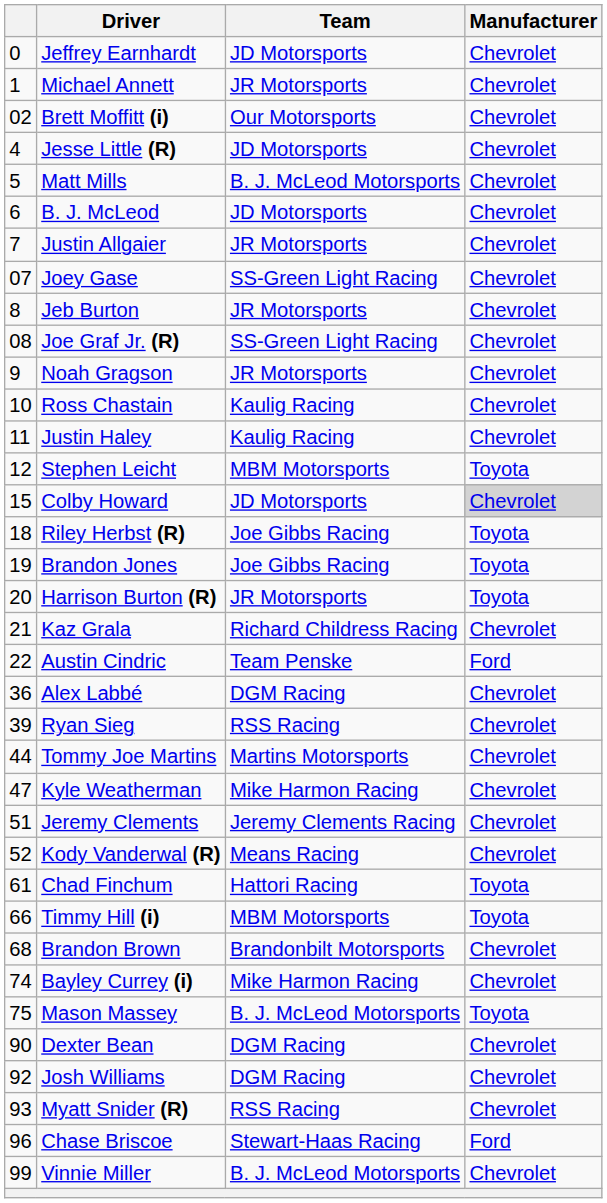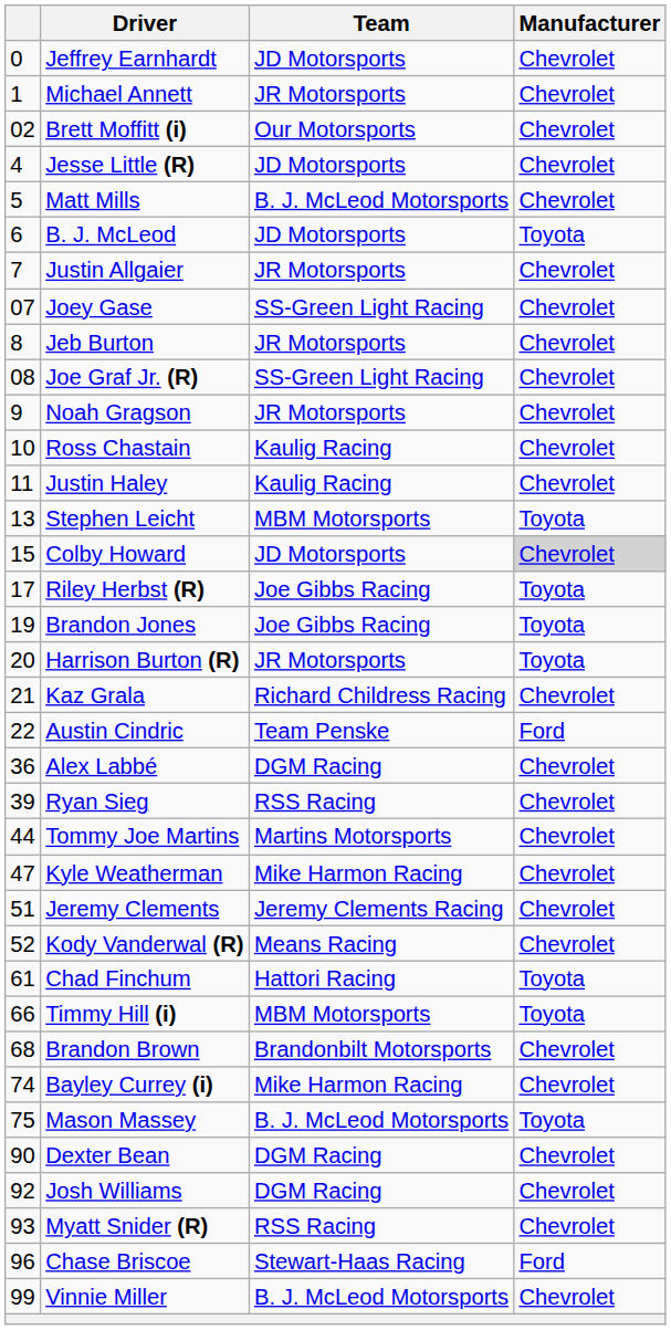 <table class="wikitable" style="font-size:95%">
 <tr>
 <th></th>
 <th>Driver</th>
 <th>Team</th>
 <th>Manufacturer</th>
 </tr>
 <tr>
 <td>0</td>
 <td><a href='#'>Jeffrey Earnhardt</a></td>
 <td><a href='#'>JD Motorsports</a></td>
 <td><a href='#'>Chevrolet</a></td>
 </tr>
 <tr>
 <td>1</td>
 <td><a href='#'>Michael Annett</a></td>
 <td><a href='#'>JR Motorsports</a></td>
 <td><a href='#'>Chevrolet</a></td>
 </tr>
 <tr>
 <td>02</td>
 <td><a href='#'>Brett Moffitt</a> <strong>(i)</strong></td>
 <td><a href='#'>Our Motorsports</a></td>
 <td><a href='#'>Chevrolet</a></td>
 </tr>
 <tr>
 <td>4</td>
 <td><a href='#'>Jesse Little</a> <strong>(R)</strong></td>
 <td><a href='#'>JD Motorsports</a></td>
 <td><a href='#'>Chevrolet</a></td>
 </tr>
 <tr>
 <td>5</td>
 <td><a href='#'>Matt Mills</a></td>
 <td><a href='#'>B. J. McLeod Motorsports</a></td>
 <td><a href='#'>Chevrolet</a></td>
 </tr>
 <tr>
 <td>6</td>
 <td><a href='#'>B. J. McLeod</a></td>
 <td><a href='#'>JD Motorsports</a></td>
-<td><a href='#'>Chevrolet</a></td>
+<td><a href='#'>Toyota</a></td>
 </tr>
 <tr>
 <td>7</td>
 <td><a href='#'>Justin Allgaier</a></td>
 <td><a href='#'>JR Motorsports</a></td>
 <td><a href='#'>Chevrolet</a></td>
 </tr>
 <tr>
 <td>07</td>
 <td><a href='#'>Joey Gase</a></td>
 <td><a href='#'>SS-Green Light Racing</a></td>
 <td><a href='#'>Chevrolet</a></td>
 </tr>
 <tr>
 <td>8</td>
 <td><a href='#'>Jeb Burton</a></td>
 <td><a href='#'>JR Motorsports</a></td>
 <td><a href='#'>Chevrolet</a></td>
 </tr>
 <tr>
 <td>08</td>
 <td><a href='#'>Joe Graf Jr.</a> <strong>(R)</strong></td>
 <td><a href='#'>SS-Green Light Racing</a></td>
 <td><a href='#'>Chevrolet</a></td>
 </tr>
 <tr>
 <td>9</td>
 <td><a href='#'>Noah Gragson</a></td>
 <td><a href='#'>JR Motorsports</a></td>
 <td><a href='#'>Chevrolet</a></td>
 </tr>
 <tr>
 <td>10</td>
 <td><a href='#'>Ross Chastain</a></td>
 <td><a href='#'>Kaulig Racing</a></td>
 <td><a href='#'>Chevrolet</a></td>
 </tr>
 <tr>
 <td>11</td>
 <td><a href='#'>Justin Haley</a></td>
 <td><a href='#'>Kaulig Racing</a></td>
 <td><a href='#'>Chevrolet</a></td>
 </tr>
 <tr>
-<td>12</td>
+<td>13</td>
 <td><a href='#'>Stephen Leicht</a></td>
 <td><a href='#'>MBM Motorsports</a></td>
 <td><a href='#'>Toyota</a></td>
 </tr>
 <tr>
 <td>15</td>
 <td><a href='#'>Colby Howard</a></td>
 <td><a href='#'>JD Motorsports</a></td>
 <td style="background: lightgrey;"><a href='#'>Chevrolet</a></td>
 </tr>
 <tr>
-<td>18</td>
+<td>17</td>
 <td><a href='#'>Riley Herbst</a> <strong>(R)</strong></td>
 <td><a href='#'>Joe Gibbs Racing</a></td>
 <td><a href='#'>Toyota</a></td>
 </tr>
 <tr>
 <td>19</td>
 <td><a href='#'>Brandon Jones</a></td>
 <td><a href='#'>Joe Gibbs Racing</a></td>
 <td><a href='#'>Toyota</a></td>
 </tr>
 <tr>
 <td>20</td>
 <td><a href='#'>Harrison Burton</a> <strong>(R)</strong></td>
 <td><a href='#'>JR Motorsports</a></td>
 <td><a href='#'>Toyota</a></td>
 </tr>
 <tr>
 <td>21</td>
 <td><a href='#'>Kaz Grala</a></td>
 <td><a href='#'>Richard Childress Racing</a></td>
 <td><a href='#'>Chevrolet</a></td>
 </tr>
 <tr>
 <td>22</td>
 <td><a href='#'>Austin Cindric</a></td>
 <td><a href='#'>Team Penske</a></td>
 <td><a href='#'>Ford</a></td>
 </tr>
 <tr>
 <td>36</td>
 <td><a href='#'>Alex Labbé</a></td>
 <td><a href='#'>DGM Racing</a></td>
 <td><a href='#'>Chevrolet</a></td>
 </tr>
 <tr>
 <td>39</td>
 <td><a href='#'>Ryan Sieg</a></td>
 <td><a href='#'>RSS Racing</a></td>
 <td><a href='#'>Chevrolet</a></td>
 </tr>
 <tr>
 <td>44</td>
 <td><a href='#'>Tommy Joe Martins</a></td>
 <td><a href='#'>Martins Motorsports</a></td>
 <td><a href='#'>Chevrolet</a></td>
 </tr>
 <tr>
 <td>47</td>
 <td><a href='#'>Kyle Weatherman</a></td>
 <td><a href='#'>Mike Harmon Racing</a></td>
 <td><a href='#'>Chevrolet</a></td>
 </tr>
 <tr>
 <td>51</td>
 <td><a href='#'>Jeremy Clements</a></td>
 <td><a href='#'>Jeremy Clements Racing</a></td>
 <td><a href='#'>Chevrolet</a></td>
 </tr>
 <tr>
 <td>52</td>
 <td><a href='#'>Kody Vanderwal</a> <strong>(R)</strong></td>
 <td><a href='#'>Means Racing</a></td>
 <td><a href='#'>Chevrolet</a></td>
 </tr>
 <tr>
 <td>61</td>
 <td><a href='#'>Chad Finchum</a></td>
 <td><a href='#'>Hattori Racing</a></td>
 <td><a href='#'>Toyota</a></td>
 </tr>
 <tr>
 <td>66</td>
 <td><a href='#'>Timmy Hill</a> <strong>(i)</strong></td>
 <td><a href='#'>MBM Motorsports</a></td>
 <td><a href='#'>Toyota</a></td>
 </tr>
 <tr>
 <td>68</td>
 <td><a href='#'>Brandon Brown</a></td>
 <td><a href='#'>Brandonbilt Motorsports</a></td>
 <td><a href='#'>Chevrolet</a></td>
 </tr>
 <tr>
 <td>74</td>
 <td><a href='#'>Bayley Currey</a> <strong>(i)</strong></td>
 <td><a href='#'>Mike Harmon Racing</a></td>
 <td><a href='#'>Chevrolet</a></td>
 </tr>
 <tr>
 <td>75</td>
 <td><a href='#'>Mason Massey</a></td>
 <td><a href='#'>B. J. McLeod Motorsports</a></td>
 <td><a href='#'>Toyota</a></td>
 </tr>
 <tr>
 <td>90</td>
 <td><a href='#'>Dexter Bean</a></td>
 <td><a href='#'>DGM Racing</a></td>
 <td><a href='#'>Chevrolet</a></td>
 </tr>
 <tr>
 <td>92</td>
 <td><a href='#'>Josh Williams</a></td>
 <td><a href='#'>DGM Racing</a></td>
 <td><a href='#'>Chevrolet</a></td>
 </tr>
 <tr>
 <td>93</td>
 <td><a href='#'>Myatt Snider</a> <strong>(R)</strong></td>
 <td><a href='#'>RSS Racing</a></td>
 <td><a href='#'>Chevrolet</a></td>
 </tr>
 <tr>
 <td>96</td>
 <td><a href='#'>Chase Briscoe</a></td>
 <td><a href='#'>Stewart-Haas Racing</a></td>
 <td><a href='#'>Ford</a></td>
 </tr>
 <tr>
 <td>99</td>
 <td><a href='#'>Vinnie Miller</a></td>
 <td><a href='#'>B. J. McLeod Motorsports</a></td>
 <td><a href='#'>Chevrolet</a></td>
 </tr>
 <tr>
 <th colspan="6"></th>
 </tr>
 </table>
